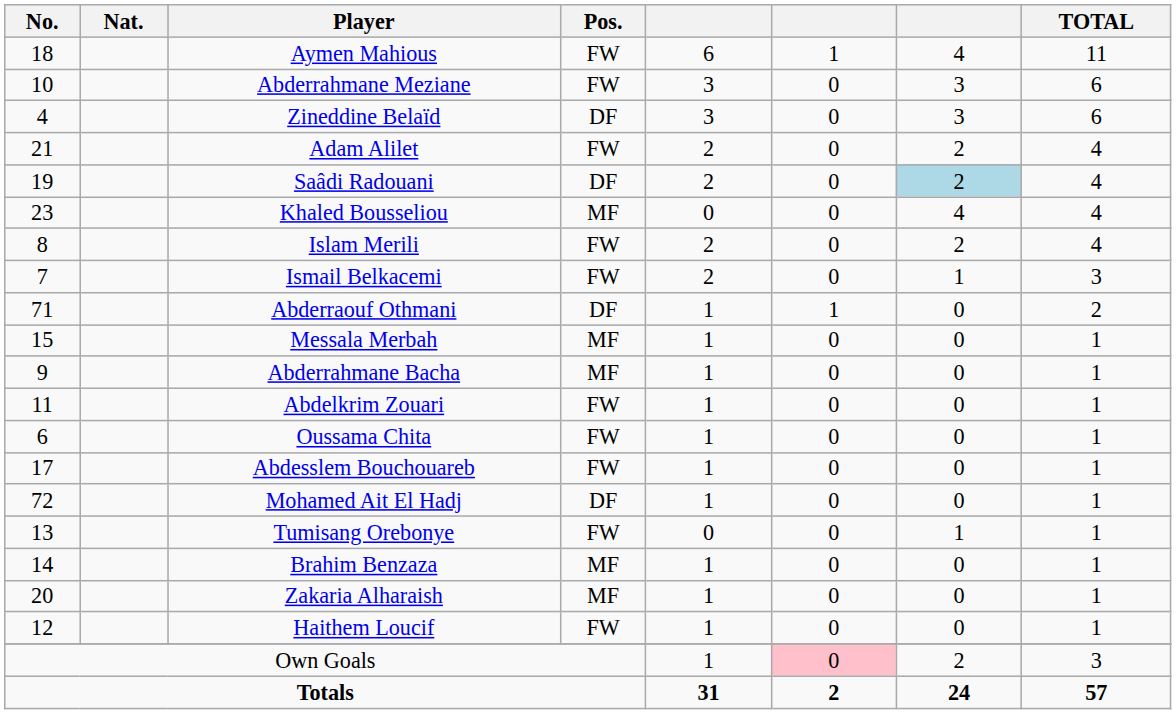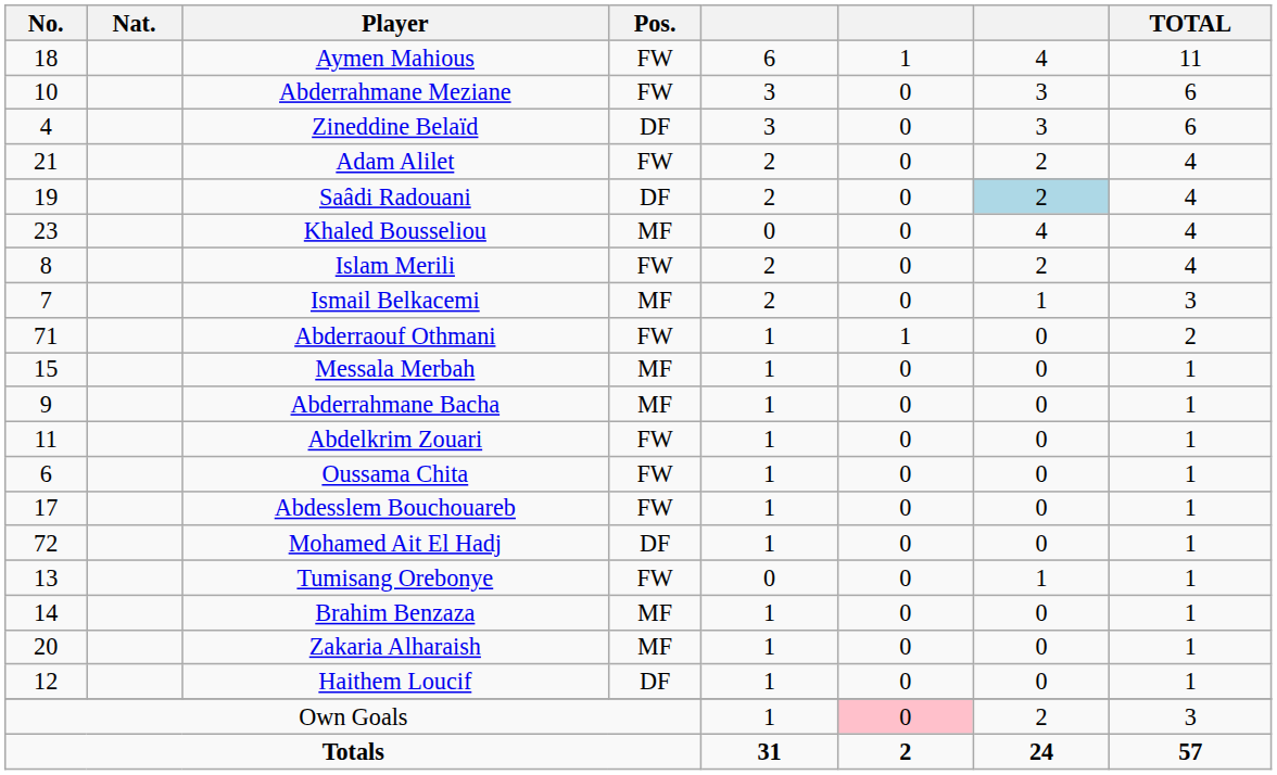 <table class="wikitable sortable alternance" style="font-size:90%; text-align:center; line-height:14px; width:60%;">
 <tr>
 <th width=10>No.</th>
 <th width=10>Nat.</th>
 <th width=140>Player</th>
 <th width=10>Pos.</th>
 <th width=40></th>
 <th width=40></th>
 <th width=40></th>
 <th width=10>TOTAL</th>
 </tr>
 <tr>
 <td>18</td>
 <td></td>
 <td><a href='#'>Aymen Mahious</a></td>
 <td>FW</td>
 <td>6</td>
 <td>1</td>
 <td>4</td>
 <td>11</td>
 </tr>
 <tr>
 <td>10</td>
 <td></td>
 <td><a href='#'>Abderrahmane Meziane</a></td>
 <td>FW</td>
 <td>3</td>
 <td>0</td>
 <td>3</td>
 <td>6</td>
 </tr>
 <tr>
 <td>4</td>
 <td></td>
 <td><a href='#'>Zineddine Belaïd</a></td>
 <td>DF</td>
 <td>3</td>
 <td>0</td>
 <td>3</td>
 <td>6</td>
 </tr>
 <tr>
 <td>21</td>
 <td></td>
 <td><a href='#'>Adam Alilet</a></td>
 <td>FW</td>
 <td>2</td>
 <td>0</td>
 <td>2</td>
 <td>4</td>
 </tr>
 <tr>
 <td>19</td>
 <td></td>
 <td><a href='#'>Saâdi Radouani</a></td>
 <td>DF</td>
 <td>2</td>
 <td>0</td>
 <td style="background: lightblue;">2</td>
 <td>4</td>
 </tr>
 <tr>
 <td>23</td>
 <td></td>
 <td><a href='#'>Khaled Bousseliou</a></td>
 <td>MF</td>
 <td>0</td>
 <td>0</td>
 <td>4</td>
 <td>4</td>
 </tr>
 <tr>
 <td>8</td>
 <td></td>
 <td><a href='#'>Islam Merili</a></td>
 <td>FW</td>
 <td>2</td>
 <td>0</td>
 <td>2</td>
 <td>4</td>
 </tr>
 <tr>
 <td>7</td>
 <td></td>
 <td><a href='#'>Ismail Belkacemi</a></td>
-<td>FW</td>
+<td>MF</td>
 <td>2</td>
 <td>0</td>
 <td>1</td>
 <td>3</td>
 </tr>
 <tr>
 <td>71</td>
 <td></td>
 <td><a href='#'>Abderraouf Othmani</a></td>
-<td>DF</td>
+<td>FW</td>
 <td>1</td>
 <td>1</td>
 <td>0</td>
 <td>2</td>
 </tr>
 <tr>
 <td>15</td>
 <td></td>
 <td><a href='#'>Messala Merbah</a></td>
 <td>MF</td>
 <td>1</td>
 <td>0</td>
 <td>0</td>
 <td>1</td>
 </tr>
 <tr>
 <td>9</td>
 <td></td>
 <td><a href='#'>Abderrahmane Bacha</a></td>
 <td>MF</td>
 <td>1</td>
 <td>0</td>
 <td>0</td>
 <td>1</td>
 </tr>
 <tr>
 <td>11</td>
 <td></td>
 <td><a href='#'>Abdelkrim Zouari</a></td>
 <td>FW</td>
 <td>1</td>
 <td>0</td>
 <td>0</td>
 <td>1</td>
 </tr>
 <tr>
 <td>6</td>
 <td></td>
 <td><a href='#'>Oussama Chita</a></td>
 <td>FW</td>
 <td>1</td>
 <td>0</td>
 <td>0</td>
 <td>1</td>
 </tr>
 <tr>
 <td>17</td>
 <td></td>
 <td><a href='#'>Abdesslem Bouchouareb</a></td>
 <td>FW</td>
 <td>1</td>
 <td>0</td>
 <td>0</td>
 <td>1</td>
 </tr>
 <tr>
 <td>72</td>
 <td></td>
 <td><a href='#'>Mohamed Ait El Hadj</a></td>
 <td>DF</td>
 <td>1</td>
 <td>0</td>
 <td>0</td>
 <td>1</td>
 </tr>
 <tr>
 <td>13</td>
 <td></td>
 <td><a href='#'>Tumisang Orebonye</a></td>
 <td>FW</td>
 <td>0</td>
 <td>0</td>
 <td>1</td>
 <td>1</td>
 </tr>
 <tr>
 <td>14</td>
 <td></td>
 <td><a href='#'>Brahim Benzaza</a></td>
 <td>MF</td>
 <td>1</td>
 <td>0</td>
 <td>0</td>
 <td>1</td>
 </tr>
 <tr>
 <td>20</td>
 <td></td>
 <td><a href='#'>Zakaria Alharaish</a></td>
 <td>MF</td>
 <td>1</td>
 <td>0</td>
 <td>0</td>
 <td>1</td>
 </tr>
 <tr>
 <td>12</td>
 <td></td>
 <td><a href='#'>Haithem Loucif</a></td>
-<td>FW</td>
+<td>DF</td>
 <td>1</td>
 <td>0</td>
 <td>0</td>
 <td>1</td>
 </tr>
 <tr>
 </tr>
 <tr class="sortbottom">
 <td colspan="4">Own Goals</td>
 <td>1</td>
 <td style="background: pink;">0</td>
 <td>2</td>
 <td>3</td>
 </tr>
 <tr class="sortbottom">
 <td colspan="4"><strong>Totals</strong></td>
 <td><strong>31</strong></td>
 <td><strong>2</strong></td>
 <td><strong>24</strong></td>
 <td><strong>57</strong></td>
 </tr>
 </table>
